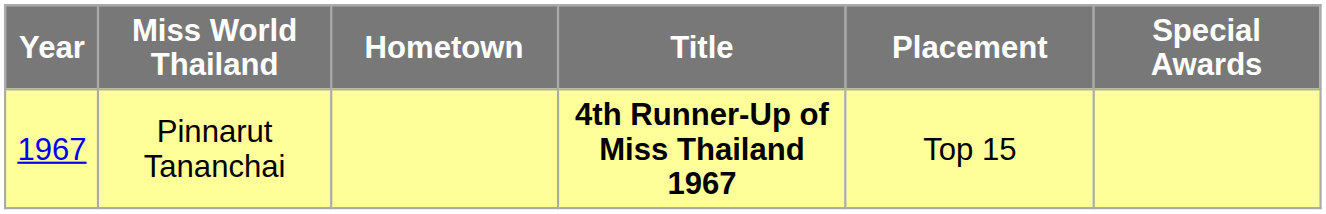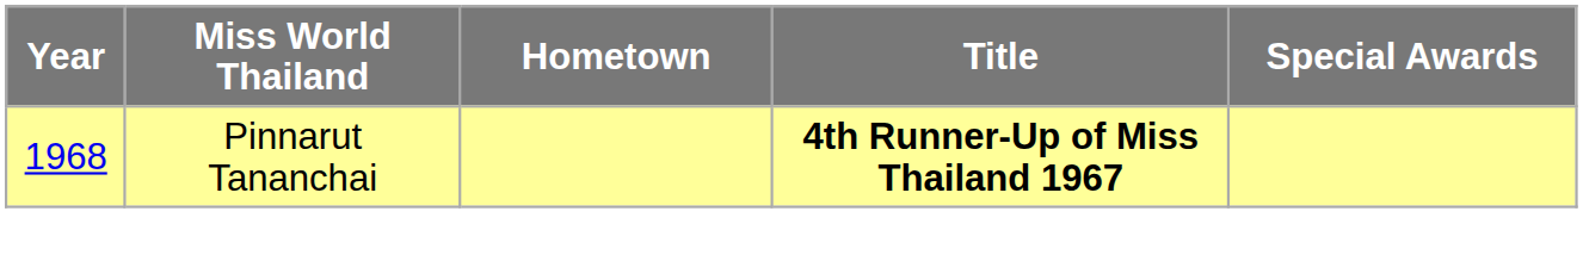 <table class="wikitable sortable" style="font-size: 90%; text-align:center">
 <tr>
 <th width="50" style="background-color:#787878;color:#FFFFFF;">Year</th>
 <th width="200" style="background-color:#787878;color:#FFFFFF;">Miss World Thailand</th>
 <th width="170" style="background-color:#787878;color:#FFFFFF;">Hometown</th>
 <th width="320" style="background-color:#787878;color:#FFFFFF;">Title</th>
-<th width="210" style="background-color:#787878;color:#FFFFFF;">Placement</th>
 <th width="230" style="background-color:#787878;color:#FFFFFF;">Special Awards</th>
 </tr>
 <tr style="background-color:#FFFF99">
-<td><a href='#'>1967</a></td>
+<td><a href='#'>1968</a></td>
 <td>Pinnarut Tananchai</td>
 <td align=left></td>
 <td><strong>4th Runner-Up of Miss Thailand 1967</strong></td>
-<td align="center">Top 15</td>
 <td></td>
 </tr>
 </table>
